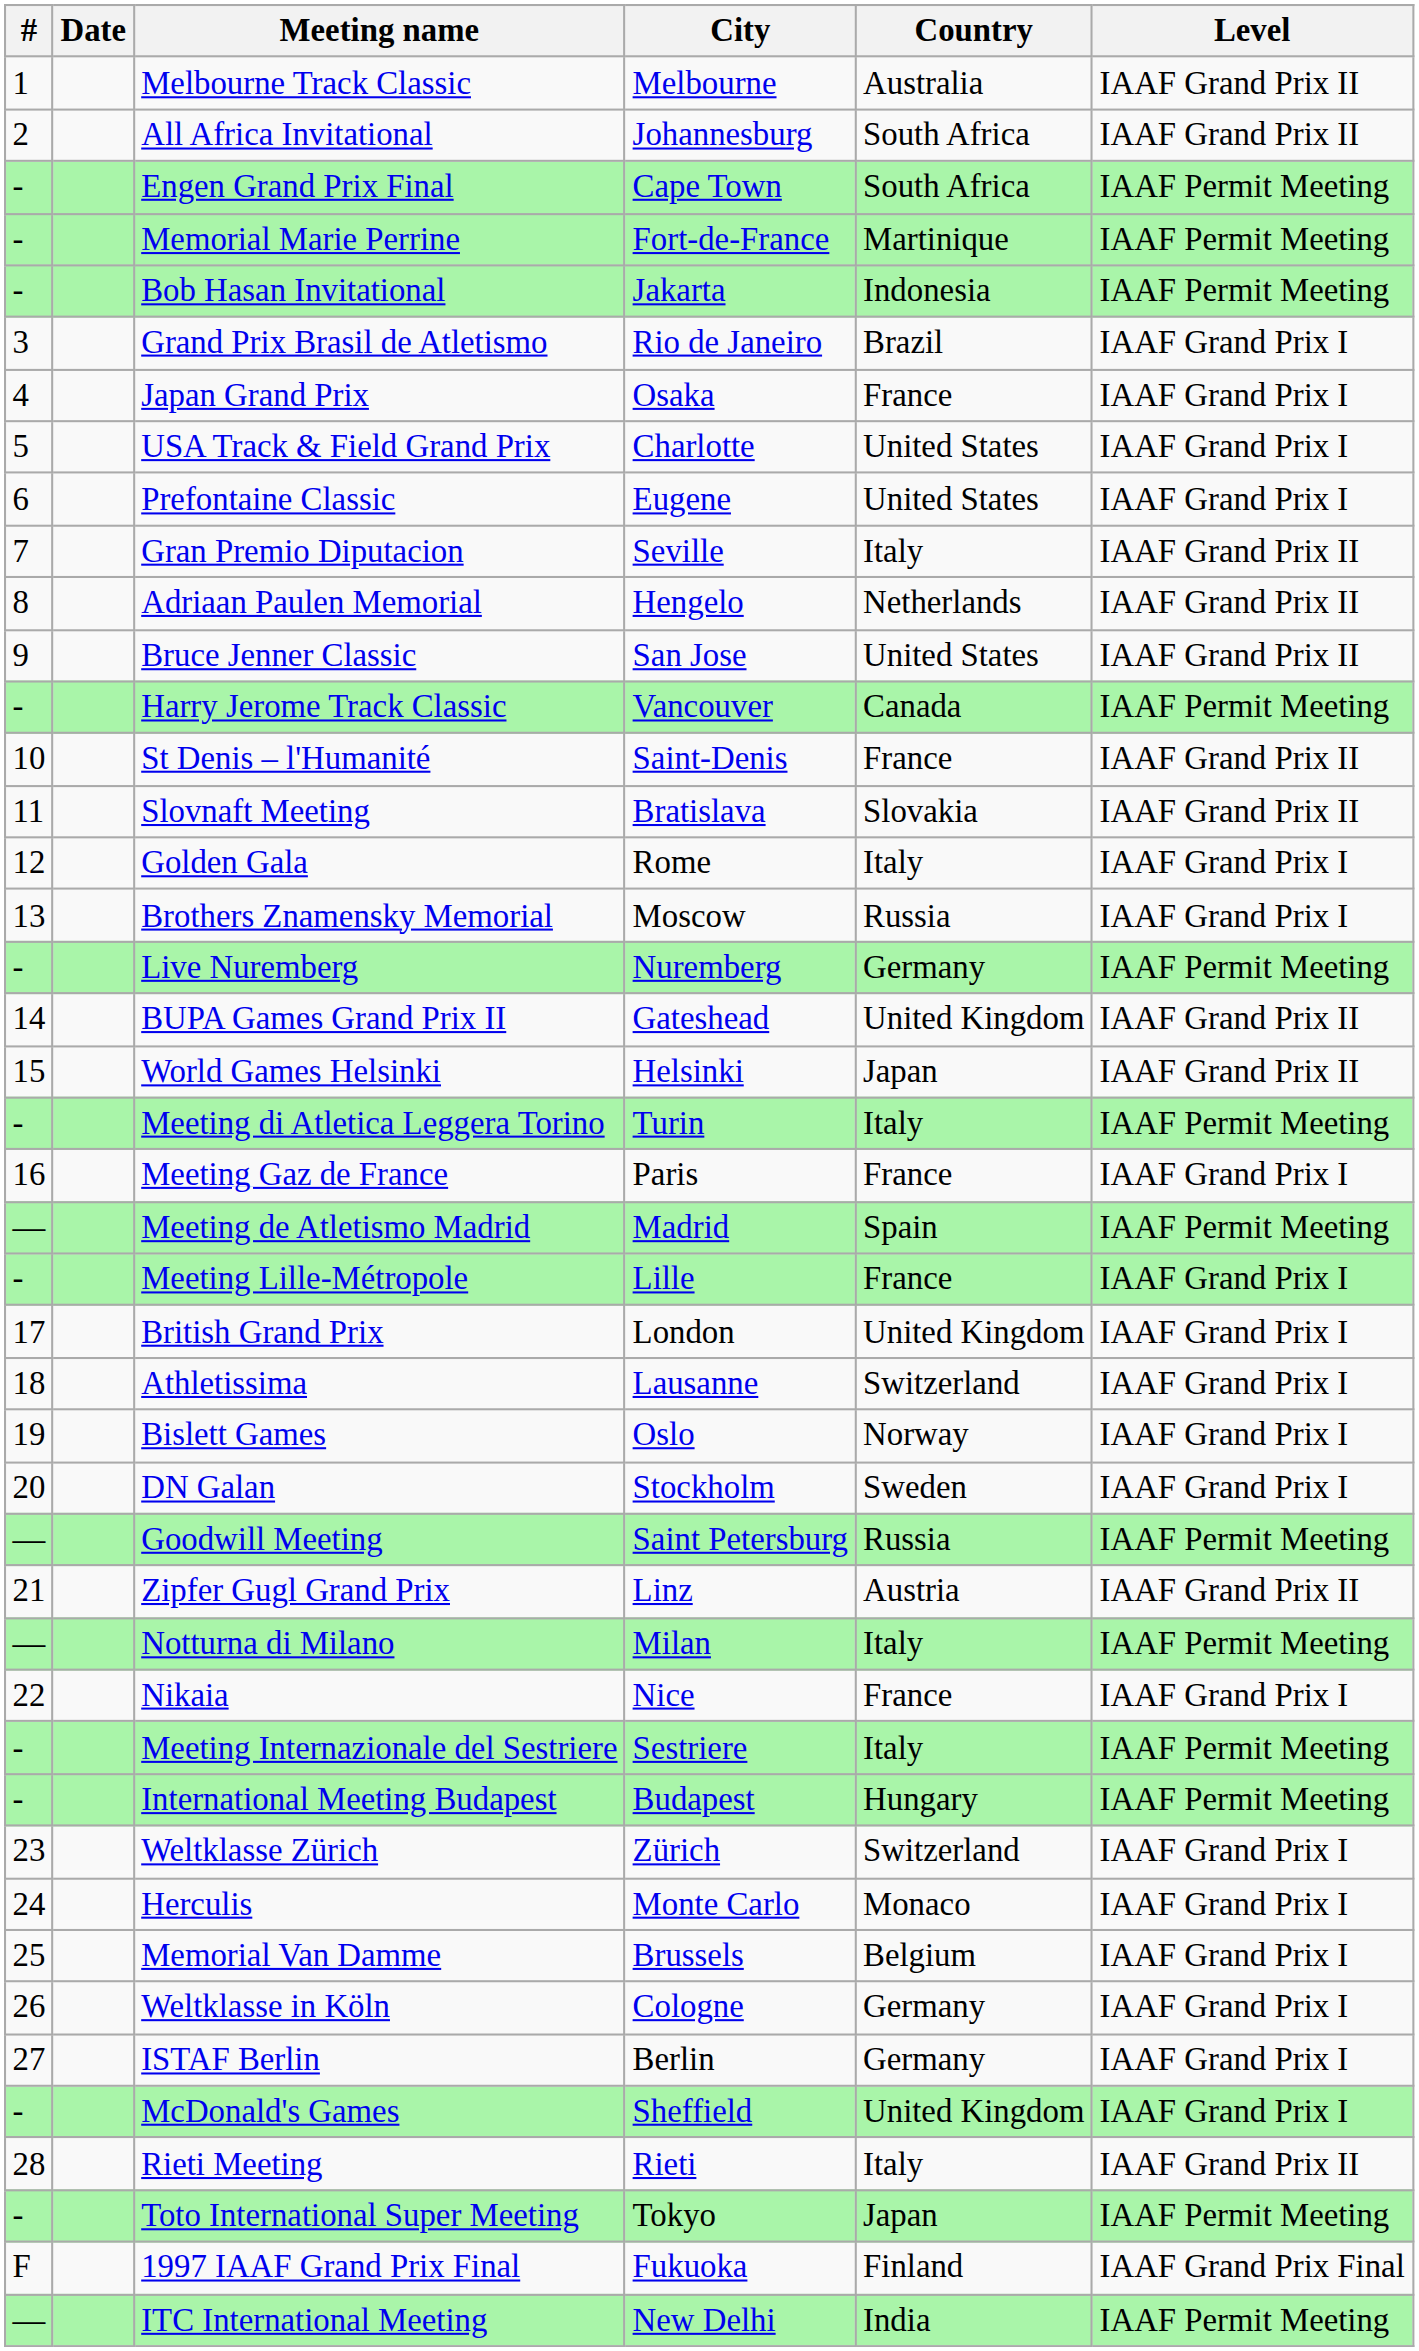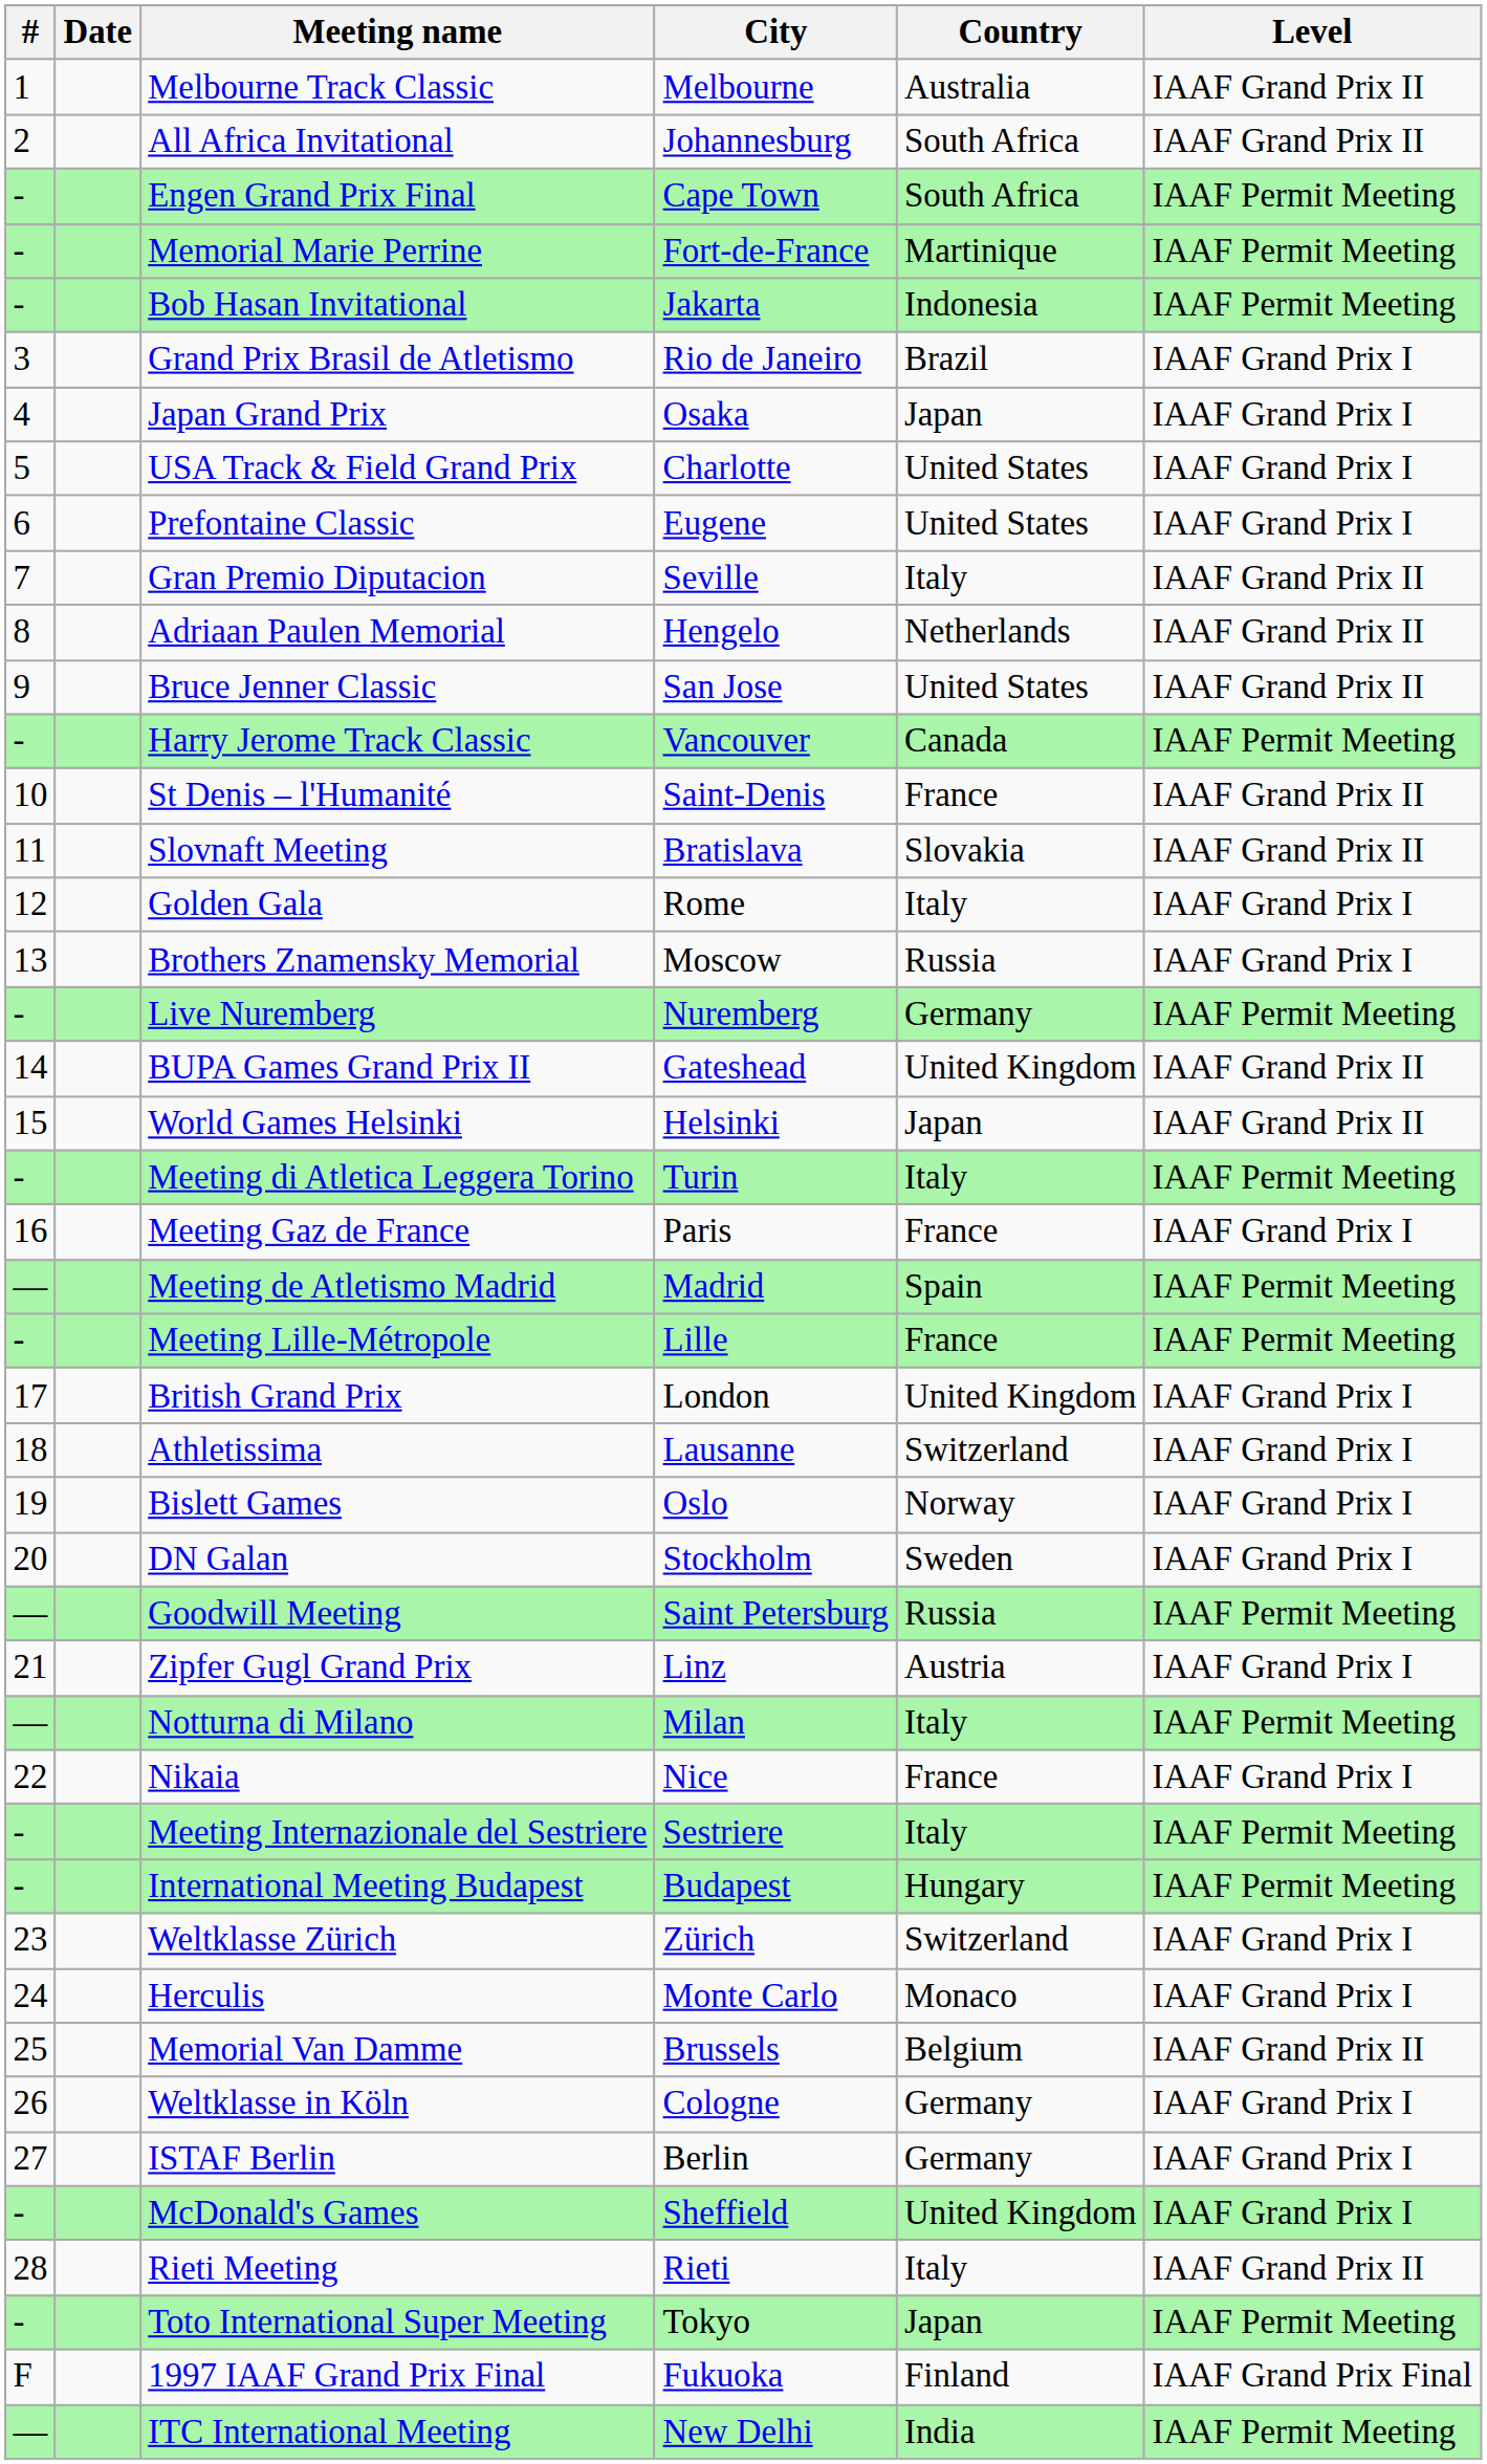 <table class="wikitable sortable">
 <tr>
 <th>#</th>
 <th>Date</th>
 <th>Meeting name</th>
 <th>City</th>
 <th>Country</th>
 <th>Level</th>
 </tr>
 <tr>
 <td>1</td>
 <td></td>
 <td><a href='#'>Melbourne Track Classic</a></td>
 <td><a href='#'>Melbourne</a></td>
 <td>Australia</td>
 <td>IAAF Grand Prix II</td>
 </tr>
 <tr>
 <td>2</td>
 <td></td>
 <td><a href='#'>All Africa Invitational</a></td>
 <td><a href='#'>Johannesburg</a></td>
 <td>South Africa</td>
 <td>IAAF Grand Prix II</td>
 </tr>
 <tr bgcolor=#A9F5A9>
 <td>-</td>
 <td></td>
 <td><a href='#'>Engen Grand Prix Final</a></td>
 <td><a href='#'>Cape Town</a></td>
 <td>South Africa</td>
 <td>IAAF Permit Meeting</td>
 </tr>
 <tr bgcolor=#A9F5A9>
 <td>-</td>
 <td></td>
 <td><a href='#'>Memorial Marie Perrine</a></td>
 <td><a href='#'>Fort-de-France</a></td>
 <td>Martinique</td>
 <td>IAAF Permit Meeting</td>
 </tr>
 <tr bgcolor=#A9F5A9>
 <td>-</td>
 <td></td>
 <td><a href='#'>Bob Hasan Invitational</a></td>
 <td><a href='#'>Jakarta</a></td>
 <td>Indonesia</td>
 <td>IAAF Permit Meeting</td>
 </tr>
 <tr>
 <td>3</td>
 <td></td>
 <td><a href='#'>Grand Prix Brasil de Atletismo</a></td>
 <td><a href='#'>Rio de Janeiro</a></td>
 <td>Brazil</td>
 <td>IAAF Grand Prix I</td>
 </tr>
 <tr>
 <td>4</td>
 <td></td>
 <td><a href='#'>Japan Grand Prix</a></td>
 <td><a href='#'>Osaka</a></td>
-<td>France</td>
+<td>Japan</td>
 <td>IAAF Grand Prix I</td>
 </tr>
 <tr>
 <td>5</td>
 <td></td>
 <td><a href='#'>USA Track & Field Grand Prix</a></td>
 <td><a href='#'>Charlotte</a></td>
 <td>United States</td>
 <td>IAAF Grand Prix I</td>
 </tr>
 <tr>
 <td>6</td>
 <td></td>
 <td><a href='#'>Prefontaine Classic</a></td>
 <td><a href='#'>Eugene</a></td>
 <td>United States</td>
 <td>IAAF Grand Prix I</td>
 </tr>
 <tr>
 <td>7</td>
 <td></td>
 <td><a href='#'>Gran Premio Diputacion</a></td>
 <td><a href='#'>Seville</a></td>
 <td>Italy</td>
 <td>IAAF Grand Prix II</td>
 </tr>
 <tr>
 <td>8</td>
 <td></td>
 <td><a href='#'>Adriaan Paulen Memorial</a></td>
 <td><a href='#'>Hengelo</a></td>
 <td>Netherlands</td>
 <td>IAAF Grand Prix II</td>
 </tr>
 <tr>
 <td>9</td>
 <td></td>
 <td><a href='#'>Bruce Jenner Classic</a></td>
 <td><a href='#'>San Jose</a></td>
 <td>United States</td>
 <td>IAAF Grand Prix II</td>
 </tr>
 <tr bgcolor=#A9F5A9>
 <td>-</td>
 <td></td>
 <td><a href='#'>Harry Jerome Track Classic</a></td>
 <td><a href='#'>Vancouver</a></td>
 <td>Canada</td>
 <td>IAAF Permit Meeting</td>
 </tr>
 <tr>
 <td>10</td>
 <td></td>
 <td><a href='#'>St Denis – l'Humanité</a></td>
 <td><a href='#'>Saint-Denis</a></td>
 <td>France</td>
 <td>IAAF Grand Prix II</td>
 </tr>
 <tr>
 <td>11</td>
 <td></td>
 <td><a href='#'>Slovnaft Meeting</a></td>
 <td><a href='#'>Bratislava</a></td>
 <td>Slovakia</td>
 <td>IAAF Grand Prix II</td>
 </tr>
 <tr>
 <td>12</td>
 <td></td>
 <td><a href='#'>Golden Gala</a></td>
 <td>Rome</td>
 <td>Italy</td>
 <td>IAAF Grand Prix I</td>
 </tr>
 <tr>
 <td>13</td>
 <td></td>
 <td><a href='#'>Brothers Znamensky Memorial</a></td>
 <td>Moscow</td>
 <td>Russia</td>
 <td>IAAF Grand Prix I</td>
 </tr>
 <tr bgcolor=#A9F5A9>
 <td>-</td>
 <td></td>
 <td><a href='#'>Live Nuremberg</a></td>
 <td><a href='#'>Nuremberg</a></td>
 <td>Germany</td>
 <td>IAAF Permit Meeting</td>
 </tr>
 <tr>
 <td>14</td>
 <td></td>
 <td><a href='#'>BUPA Games Grand Prix II</a></td>
 <td><a href='#'>Gateshead</a></td>
 <td>United Kingdom</td>
 <td>IAAF Grand Prix II</td>
 </tr>
 <tr>
 <td>15</td>
 <td></td>
 <td><a href='#'>World Games Helsinki</a></td>
 <td><a href='#'>Helsinki</a></td>
 <td>Japan</td>
 <td>IAAF Grand Prix II</td>
 </tr>
 <tr bgcolor=#A9F5A9>
 <td>-</td>
 <td></td>
 <td><a href='#'>Meeting di Atletica Leggera Torino</a></td>
 <td><a href='#'>Turin</a></td>
 <td>Italy</td>
 <td>IAAF Permit Meeting</td>
 </tr>
 <tr>
 <td>16</td>
 <td></td>
 <td><a href='#'>Meeting Gaz de France</a></td>
 <td>Paris</td>
 <td>France</td>
 <td>IAAF Grand Prix I</td>
 </tr>
 <tr bgcolor=#A9F5A9>
 <td>—</td>
 <td></td>
 <td><a href='#'>Meeting de Atletismo Madrid</a></td>
 <td><a href='#'>Madrid</a></td>
 <td>Spain</td>
 <td>IAAF Permit Meeting</td>
 </tr>
 <tr bgcolor=#A9F5A9>
 <td>-</td>
 <td></td>
 <td><a href='#'>Meeting Lille-Métropole</a></td>
 <td><a href='#'>Lille</a></td>
 <td>France</td>
-<td>IAAF Grand Prix I</td>
+<td>IAAF Permit Meeting</td>
 </tr>
 <tr>
 <td>17</td>
 <td></td>
 <td><a href='#'>British Grand Prix</a></td>
 <td>London</td>
 <td>United Kingdom</td>
 <td>IAAF Grand Prix I</td>
 </tr>
 <tr>
 <td>18</td>
 <td></td>
 <td><a href='#'>Athletissima</a></td>
 <td><a href='#'>Lausanne</a></td>
 <td>Switzerland</td>
 <td>IAAF Grand Prix I</td>
 </tr>
 <tr>
 <td>19</td>
 <td></td>
 <td><a href='#'>Bislett Games</a></td>
 <td><a href='#'>Oslo</a></td>
 <td>Norway</td>
 <td>IAAF Grand Prix I</td>
 </tr>
 <tr>
 <td>20</td>
 <td></td>
 <td><a href='#'>DN Galan</a></td>
 <td><a href='#'>Stockholm</a></td>
 <td>Sweden</td>
 <td>IAAF Grand Prix I</td>
 </tr>
 <tr bgcolor=#A9F5A9>
 <td>—</td>
 <td></td>
 <td><a href='#'>Goodwill Meeting</a></td>
 <td><a href='#'>Saint Petersburg</a></td>
 <td>Russia</td>
 <td>IAAF Permit Meeting</td>
 </tr>
 <tr>
 <td>21</td>
 <td></td>
 <td><a href='#'>Zipfer Gugl Grand Prix</a></td>
 <td><a href='#'>Linz</a></td>
 <td>Austria</td>
-<td>IAAF Grand Prix II</td>
+<td>IAAF Grand Prix I</td>
 </tr>
 <tr bgcolor=#A9F5A9>
 <td>—</td>
 <td></td>
 <td><a href='#'>Notturna di Milano</a></td>
 <td><a href='#'>Milan</a></td>
 <td>Italy</td>
 <td>IAAF Permit Meeting</td>
 </tr>
 <tr>
 <td>22</td>
 <td></td>
 <td><a href='#'>Nikaia</a></td>
 <td><a href='#'>Nice</a></td>
 <td>France</td>
 <td>IAAF Grand Prix I</td>
 </tr>
 <tr bgcolor=#A9F5A9>
 <td>-</td>
 <td></td>
 <td><a href='#'>Meeting Internazionale del Sestriere</a></td>
 <td><a href='#'>Sestriere</a></td>
 <td>Italy</td>
 <td>IAAF Permit Meeting</td>
 </tr>
 <tr bgcolor=#A9F5A9>
 <td>-</td>
 <td></td>
 <td><a href='#'>International Meeting Budapest</a></td>
 <td><a href='#'>Budapest</a></td>
 <td>Hungary</td>
 <td>IAAF Permit Meeting</td>
 </tr>
 <tr>
 <td>23</td>
 <td></td>
 <td><a href='#'>Weltklasse Zürich</a></td>
 <td><a href='#'>Zürich</a></td>
 <td>Switzerland</td>
 <td>IAAF Grand Prix I</td>
 </tr>
 <tr>
 <td>24</td>
 <td></td>
 <td><a href='#'>Herculis</a></td>
 <td><a href='#'>Monte Carlo</a></td>
 <td>Monaco</td>
 <td>IAAF Grand Prix I</td>
 </tr>
 <tr>
 <td>25</td>
 <td></td>
 <td><a href='#'>Memorial Van Damme</a></td>
 <td><a href='#'>Brussels</a></td>
 <td>Belgium</td>
-<td>IAAF Grand Prix I</td>
+<td>IAAF Grand Prix II</td>
 </tr>
 <tr>
 <td>26</td>
 <td></td>
 <td><a href='#'>Weltklasse in Köln</a></td>
 <td><a href='#'>Cologne</a></td>
 <td>Germany</td>
 <td>IAAF Grand Prix I</td>
 </tr>
 <tr>
 <td>27</td>
 <td></td>
 <td><a href='#'>ISTAF Berlin</a></td>
 <td>Berlin</td>
 <td>Germany</td>
 <td>IAAF Grand Prix I</td>
 </tr>
 <tr bgcolor=#A9F5A9>
 <td>-</td>
 <td></td>
 <td><a href='#'>McDonald's Games</a></td>
 <td><a href='#'>Sheffield</a></td>
 <td>United Kingdom</td>
 <td>IAAF Grand Prix I</td>
 </tr>
 <tr>
 <td>28</td>
 <td></td>
 <td><a href='#'>Rieti Meeting</a></td>
 <td><a href='#'>Rieti</a></td>
 <td>Italy</td>
 <td>IAAF Grand Prix II</td>
 </tr>
 <tr bgcolor=#A9F5A9>
 <td>-</td>
 <td></td>
 <td><a href='#'>Toto International Super Meeting</a></td>
 <td>Tokyo</td>
 <td>Japan</td>
 <td>IAAF Permit Meeting</td>
 </tr>
 <tr>
 <td>F</td>
 <td></td>
 <td><a href='#'>1997 IAAF Grand Prix Final</a></td>
 <td><a href='#'>Fukuoka</a></td>
 <td>Finland</td>
 <td>IAAF Grand Prix Final</td>
 </tr>
 <tr bgcolor=#A9F5A9>
 <td>—</td>
 <td></td>
 <td><a href='#'>ITC International Meeting</a></td>
 <td><a href='#'>New Delhi</a></td>
 <td>India</td>
 <td>IAAF Permit Meeting</td>
 </tr>
 </table>
